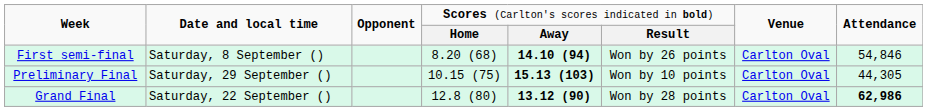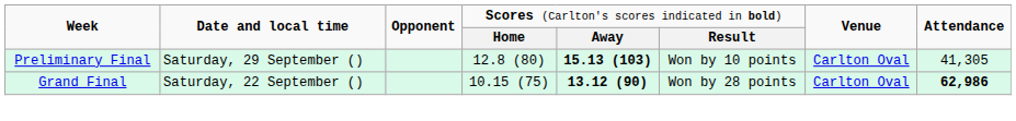 <table class="wikitable" style="font-size:90%; text-align:center; width: 100%; margin-left: auto; margin-right: auto;">
 <tr>
 <td rowspan=2><strong>Week</strong></td>
 <td rowspan=2><strong>Date and local time</strong></td>
 <td rowspan=2><strong>Opponent</strong></td>
 <td colspan=3><strong>Scores</strong> <small>(Carlton's scores indicated in <strong>bold</strong>)</small></td>
 <td rowspan=2><strong>Venue</strong></td>
 <td rowspan=2><strong>Attendance</strong></td>
 </tr>
 <tr>
 <th>Home</th>
 <th>Away</th>
 <th>Result</th>
 </tr>
 <tr style="background:#d9f9e9;">
-<td><a href='#'>First semi-final</a></td>
-<td align=left>Saturday, 8 September ()</td>
-<td align=left></td>
-<td>8.20 (68)</td>
-<td><strong>14.10 (94)</strong></td>
-<td>Won by 26 points</td>
-<td><a href='#'>Carlton Oval</a></td>
-<td>54,846</td>
-</tr>
-<tr style="background:#d9f9e9;">
 <td><a href='#'>Preliminary Final</a></td>
 <td align=left>Saturday, 29 September ()</td>
 <td align=left></td>
-<td>10.15 (75)</td>
+<td>12.8 (80)</td>
 <td><strong>15.13 (103)</strong></td>
 <td>Won by 10 points</td>
 <td><a href='#'>Carlton Oval</a></td>
-<td>44,305</td>
+<td>41,305</td>
 </tr>
 <tr style="background:#d9f9e9;">
 <td><a href='#'>Grand Final</a></td>
 <td align=left>Saturday, 22 September ()</td>
 <td align=left></td>
-<td>12.8 (80)</td>
+<td>10.15 (75)</td>
 <td><strong>13.12 (90)</strong></td>
 <td>Won by 28 points</td>
 <td><a href='#'>Carlton Oval</a></td>
 <td><strong>62,986</strong></td>
 </tr>
 </table>
